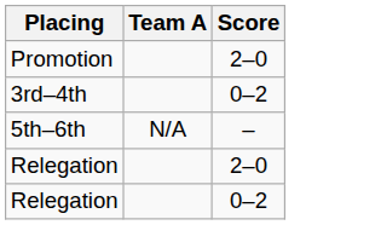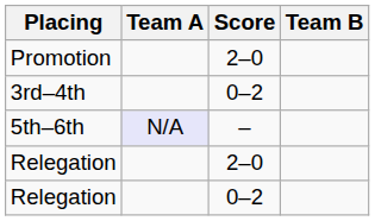 <table class=wikitable style="border:1px solid #AAAAAA;">
 <tr>
 <th>Placing</th>
 <th>Team A</th>
 <th>Score</th>
+<th>Team B</th>
 </tr>
 <tr>
 <td>Promotion</td>
 <td><strong></strong></td>
 <td align="center">2–0</td>
+<td></td>
 </tr>
 <tr>
 <td>3rd–4th</td>
 <td></td>
 <td align="center">0–2</td>
+<td></td>
 </tr>
 <tr>
 <td>5th–6th</td>
-<td align="center">N/A</td>
+<td align="center" style="background: lavender;">N/A</td>
 <td align="center">–</td>
+<td></td>
 </tr>
 <tr>
 <td>Relegation</td>
 <td></td>
 <td align="center">2–0</td>
+<td><em></em></td>
 </tr>
 <tr>
 <td>Relegation</td>
 <td><em></em></td>
 <td align="center">0–2</td>
+<td></td>
 </tr>
 </table>
